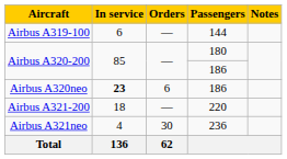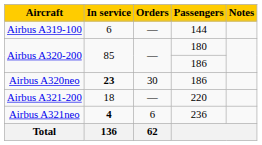 <table class="wikitable" style="margin:1em auto; text-align:center">
 <tr style="background:#fc0;">
 <th style="background:#fc0;"><span>Aircraft</span></th>
 <th style="background:#fc0;"><span>In service</span></th>
 <th style="background:#fc0;"><span>Orders</span></th>
 <th style="background:#fc0;"><span>Passengers</span></th>
 <th style="background:#fc0;"><span>Notes</span></th>
 </tr>
 <tr>
 <td><a href='#'>Airbus A319-100</a></td>
 <td>6</td>
 <td>—</td>
 <td>144</td>
 <td></td>
 </tr>
 <tr>
 <td rowspan="2"><a href='#'>Airbus A320-200</a></td>
 <td rowspan="2">85</td>
 <td rowspan="2">—</td>
 <td>180</td>
 <td rowspan="2"></td>
 </tr>
 <tr>
 <td>186</td>
 </tr>
 <tr>
 <td><a href='#'>Airbus A320neo</a></td>
 <td><strong>23</strong></td>
-<td>6</td>
+<td>30</td>
 <td>186</td>
 <td></td>
 </tr>
 <tr>
 <td><a href='#'>Airbus A321-200</a></td>
 <td>18</td>
 <td>—</td>
 <td>220</td>
 <td></td>
 </tr>
 <tr>
 <td><a href='#'>Airbus A321neo</a></td>
-<td>4</td>
-<td>30</td>
+<td><strong>4</strong></td>
+<td>6</td>
 <td>236</td>
 <td></td>
 </tr>
 <tr>
 <th>Total</th>
 <th>136</th>
 <th>62</th>
 <th colspan="2"></th>
 </tr>
 </table>
